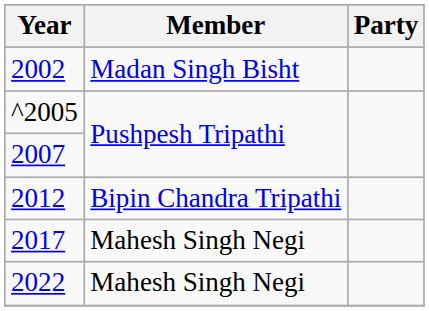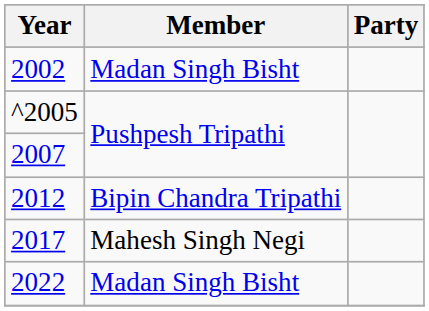 <table class="wikitable">
 <tr>
 <th>Year</th>
 <th>Member</th>
 <th colspan="2">Party</th>
 </tr>
 <tr>
 <td><a href='#'>2002</a></td>
 <td><a href='#'>Madan Singh Bisht</a></td>
 <td></td>
 </tr>
 <tr>
 <td>^2005</td>
 <td rowspan=2><a href='#'>Pushpesh Tripathi</a></td>
 </tr>
 <tr>
 <td><a href='#'>2007</a></td>
 </tr>
 <tr>
 <td><a href='#'>2012</a></td>
 <td><a href='#'>Bipin Chandra Tripathi</a></td>
 <td></td>
 </tr>
 <tr>
 <td><a href='#'>2017</a></td>
 <td>Mahesh Singh Negi</td>
 <td></td>
 </tr>
 <tr>
 <td><a href='#'>2022</a></td>
-<td>Mahesh Singh Negi</td>
+<td><a href='#'>Madan Singh Bisht</a></td>
 <td></td>
 </tr>
 <tr>
 </tr>
 </table>
